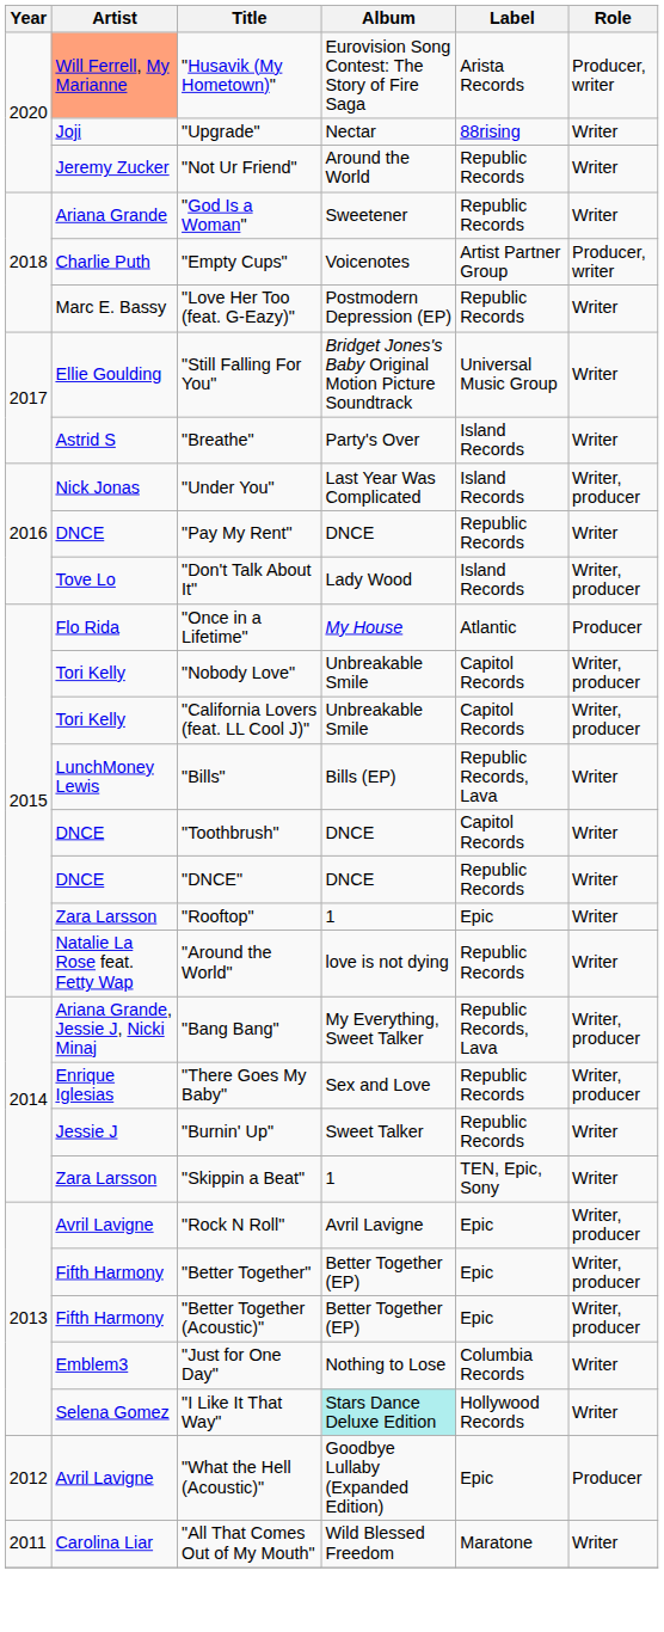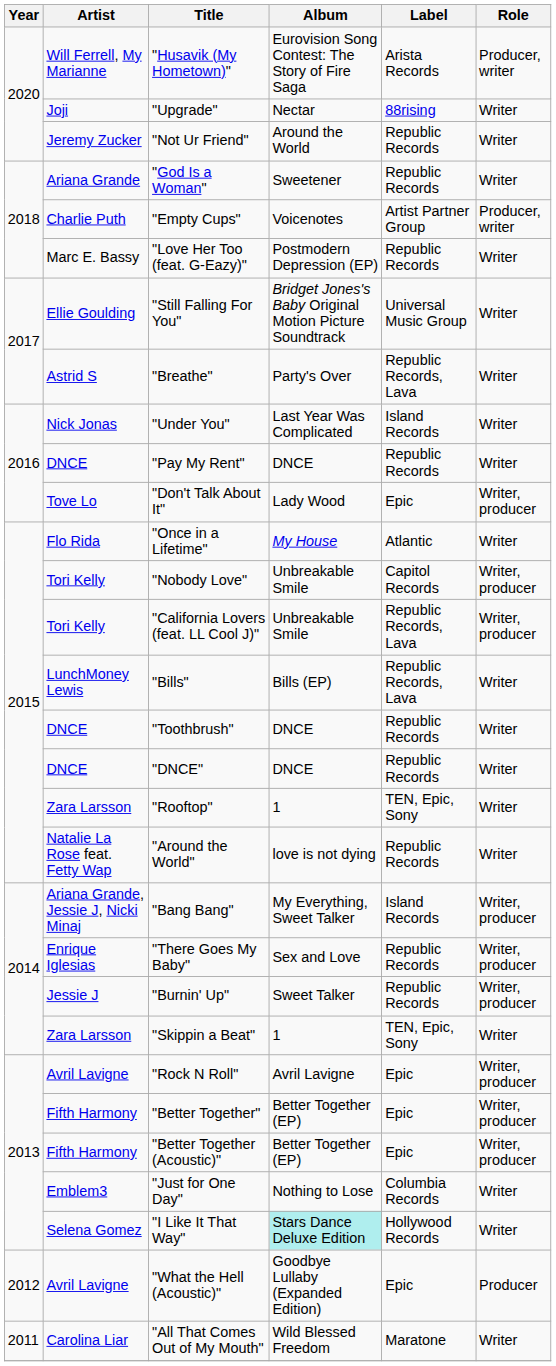 <table class="wikitable">
 <tr>
 <th style="width:1em;">Year</th>
 <th style="width:10em;">Artist</th>
 <th style="width:14em;">Title</th>
 <th style="width:12em;">Album</th>
 <th style="width:10em;">Label</th>
 <th style="width:6em;">Role</th>
 </tr>
 <tr>
 <td rowspan="3">2020</td>
-<td style="background: lightsalmon;"><a href='#'>Will Ferrell</a>, <a href='#'>My Marianne</a></td>
+<td><a href='#'>Will Ferrell</a>, <a href='#'>My Marianne</a></td>
 <td>"<a href='#'>Husavik (My Hometown)</a>"</td>
 <td>Eurovision Song Contest: The Story of Fire Saga</td>
 <td>Arista Records</td>
 <td>Producer, writer</td>
 </tr>
 <tr>
 <td><a href='#'>Joji</a></td>
 <td>"Upgrade"</td>
 <td>Nectar</td>
 <td><a href='#'>88rising</a></td>
 <td>Writer</td>
 </tr>
 <tr>
 <td><a href='#'>Jeremy Zucker</a></td>
 <td>"Not Ur Friend"</td>
 <td>Around the World</td>
 <td>Republic Records</td>
 <td>Writer</td>
 </tr>
 <tr>
 <td rowspan="3">2018</td>
 <td><a href='#'>Ariana Grande</a></td>
 <td>"<a href='#'>God Is a Woman</a>"</td>
 <td>Sweetener</td>
 <td>Republic Records</td>
 <td>Writer</td>
 </tr>
 <tr>
 <td><a href='#'>Charlie Puth</a></td>
 <td>"Empty Cups"</td>
 <td>Voicenotes</td>
 <td>Artist Partner Group</td>
 <td>Producer, writer</td>
 </tr>
 <tr>
 <td>Marc E. Bassy</td>
 <td>"Love Her Too (feat. G-Eazy)"</td>
 <td>Postmodern Depression (EP)</td>
 <td>Republic Records</td>
 <td>Writer</td>
 </tr>
 <tr>
 <td rowspan="2">2017</td>
 <td><a href='#'>Ellie Goulding</a></td>
 <td>"Still Falling For You"</td>
 <td><em>Bridget Jones's Baby</em> Original Motion Picture Soundtrack</td>
 <td>Universal Music Group</td>
 <td>Writer</td>
 </tr>
 <tr>
 <td><a href='#'>Astrid S</a></td>
 <td>"Breathe"</td>
 <td>Party's Over</td>
-<td>Island Records</td>
+<td>Republic Records, Lava</td>
 <td>Writer</td>
 </tr>
 <tr>
 <td rowspan="3">2016</td>
 <td><a href='#'>Nick Jonas</a></td>
 <td>"Under You"</td>
 <td>Last Year Was Complicated</td>
 <td>Island Records</td>
-<td>Writer, producer</td>
+<td>Writer</td>
 </tr>
 <tr>
 <td><a href='#'>DNCE</a></td>
 <td>"Pay My Rent"</td>
 <td>DNCE</td>
 <td>Republic Records</td>
 <td>Writer</td>
 </tr>
 <tr>
 <td><a href='#'>Tove Lo</a></td>
 <td>"Don't Talk About It"</td>
 <td>Lady Wood</td>
-<td>Island Records</td>
+<td>Epic</td>
 <td>Writer, producer</td>
 </tr>
 <tr>
 <td rowspan="8">2015</td>
 <td><a href='#'>Flo Rida</a></td>
 <td>"Once in a Lifetime"</td>
 <td><em><a href='#'>My House</a></em></td>
 <td>Atlantic</td>
-<td>Producer</td>
+<td>Writer</td>
 </tr>
 <tr>
 <td><a href='#'>Tori Kelly</a></td>
 <td>"Nobody Love"</td>
 <td>Unbreakable Smile</td>
 <td>Capitol Records</td>
 <td>Writer, producer</td>
 </tr>
 <tr>
 <td><a href='#'>Tori Kelly</a></td>
 <td>"California Lovers (feat. LL Cool J)"</td>
 <td>Unbreakable Smile</td>
-<td>Capitol Records</td>
+<td>Republic Records, Lava</td>
 <td>Writer, producer</td>
 </tr>
 <tr>
 <td><a href='#'>LunchMoney Lewis</a></td>
 <td>"Bills"</td>
 <td>Bills (EP)</td>
 <td>Republic Records, Lava</td>
 <td>Writer</td>
 </tr>
 <tr>
 <td><a href='#'>DNCE</a></td>
 <td>"Toothbrush"</td>
 <td>DNCE</td>
-<td>Capitol Records</td>
+<td>Republic Records</td>
 <td>Writer</td>
 </tr>
 <tr>
 <td><a href='#'>DNCE</a></td>
 <td>"DNCE"</td>
 <td>DNCE</td>
 <td>Republic Records</td>
 <td>Writer</td>
 </tr>
 <tr>
 <td><a href='#'>Zara Larsson</a></td>
 <td>"Rooftop"</td>
 <td>1</td>
-<td>Epic</td>
+<td>TEN, Epic, Sony</td>
 <td>Writer</td>
 </tr>
 <tr>
 <td><a href='#'>Natalie La Rose</a> feat. <a href='#'>Fetty Wap</a></td>
 <td>"Around the World"</td>
 <td>love is not dying</td>
 <td>Republic Records</td>
 <td>Writer</td>
 </tr>
 <tr>
 <td rowspan="4">2014</td>
 <td><a href='#'>Ariana Grande</a>, <a href='#'>Jessie J</a>, <a href='#'>Nicki Minaj</a></td>
 <td>"Bang Bang"</td>
 <td>My Everything, Sweet Talker</td>
-<td>Republic Records, Lava</td>
+<td>Island Records</td>
 <td>Writer, producer</td>
 </tr>
 <tr>
 <td><a href='#'>Enrique Iglesias</a></td>
 <td>"There Goes My Baby"</td>
 <td>Sex and Love</td>
 <td>Republic Records</td>
 <td>Writer, producer</td>
 </tr>
 <tr>
 <td><a href='#'>Jessie J</a></td>
 <td>"Burnin' Up"</td>
 <td>Sweet Talker</td>
 <td>Republic Records</td>
-<td>Writer</td>
+<td>Writer, producer</td>
 </tr>
 <tr>
 <td><a href='#'>Zara Larsson</a></td>
 <td>"Skippin a Beat"</td>
 <td>1</td>
 <td>TEN, Epic, Sony</td>
 <td>Writer</td>
 </tr>
 <tr>
 <td rowspan="5">2013</td>
 <td><a href='#'>Avril Lavigne</a></td>
 <td>"Rock N Roll"</td>
 <td>Avril Lavigne</td>
 <td>Epic</td>
 <td>Writer, producer</td>
 </tr>
 <tr>
 <td><a href='#'>Fifth Harmony</a></td>
 <td>"Better Together"</td>
 <td>Better Together (EP)</td>
 <td>Epic</td>
 <td>Writer, producer</td>
 </tr>
 <tr>
 <td><a href='#'>Fifth Harmony</a></td>
 <td>"Better Together (Acoustic)"</td>
 <td>Better Together (EP)</td>
 <td>Epic</td>
 <td>Writer, producer</td>
 </tr>
 <tr>
 <td><a href='#'>Emblem3</a></td>
 <td>"Just for One Day"</td>
 <td>Nothing to Lose</td>
 <td>Columbia Records</td>
 <td>Writer</td>
 </tr>
 <tr>
 <td><a href='#'>Selena Gomez</a></td>
 <td>"I Like It That Way"</td>
 <td style="background: paleturquoise;">Stars Dance Deluxe Edition</td>
 <td>Hollywood Records</td>
 <td>Writer</td>
 </tr>
 <tr>
 <td rowspan="1">2012</td>
 <td><a href='#'>Avril Lavigne</a></td>
 <td>"What the Hell (Acoustic)"</td>
 <td>Goodbye Lullaby (Expanded Edition)</td>
 <td>Epic</td>
 <td>Producer</td>
 </tr>
 <tr>
 <td rowspan="1">2011</td>
 <td><a href='#'>Carolina Liar</a></td>
 <td>"All That Comes Out of My Mouth"</td>
 <td>Wild Blessed Freedom</td>
 <td>Maratone</td>
 <td>Writer</td>
 </tr>
 <tr>
 </tr>
 </table>
